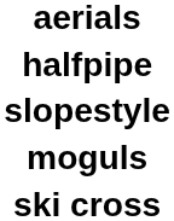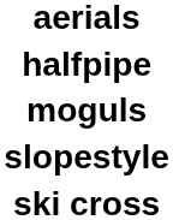 <table>
 <tr>
 <th scope="row">aerials<br></th>
 <td></td>
 <td></td>
 <td></td>
 </tr>
 <tr>
 <th scope="row">halfpipe<br></th>
 <td></td>
 <td></td>
 <td></td>
 </tr>
 <tr>
-<th scope="row">slopestyle<br></th>
+<th scope="row">moguls<br></th>
 <td></td>
 <td></td>
 <td></td>
 </tr>
 <tr>
-<th scope="row">moguls<br></th>
+<th scope="row">slopestyle<br></th>
 <td></td>
 <td></td>
 <td></td>
 </tr>
 <tr>
 <th scope="row">ski cross<br></th>
 <td></td>
 <td></td>
 <td></td>
 </tr>
 </table>
